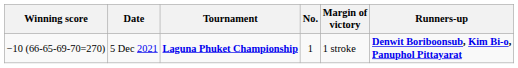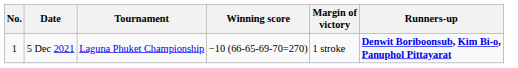 <table class="wikitable" style="font-size:95%;">
 <tr>
-<th>Winning score</th>
+<th>No.</th>
 <th>Date</th>
 <th>Tournament</th>
-<th>No.</th>
+<th>Winning score</th>
 <th>Margin of<br>victory</th>
 <th>Runners-up</th>
 </tr>
 <tr>
+<td align=center>1</td>
+<td align=right>5 Dec <a href='#'>2021</a></td>
+<td><a href='#'>Laguna Phuket Championship</a></td>
 <td>−10 (66-65-69-70=270)</td>
-<td align=right>5 Dec <a href='#'>2021</a></td>
-<td><strong><a href='#'>Laguna Phuket Championship</a></strong></td>
-<td align=center>1</td>
 <td>1 stroke</td>
 <td><strong> <a href='#'>Denwit Boriboonsub</a>,  <a href='#'>Kim Bi-o</a>,<br> <a href='#'>Panuphol Pittayarat</a></strong></td>
 </tr>
 </table>
